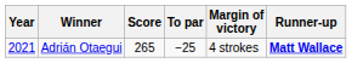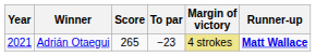 <table class="wikitable" style="font-size:95%">
 <tr>
 <th>Year</th>
 <th>Winner</th>
 <th>Score</th>
 <th>To par</th>
 <th>Margin of<br>victory</th>
 <th>Runner-up</th>
 </tr>
 <tr>
 <td><a href='#'>2021</a></td>
 <td> <a href='#'>Adrián Otaegui</a></td>
 <td align=center>265</td>
-<td align=center>−25</td>
-<td>4 strokes</td>
+<td align=center>−23</td>
+<td style="background: khaki;">4 strokes</td>
 <td><strong> <a href='#'>Matt Wallace</a></strong></td>
 </tr>
 </table>
